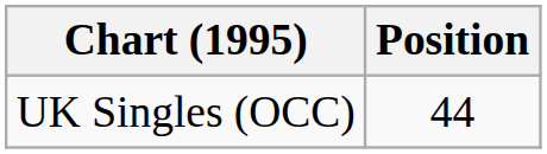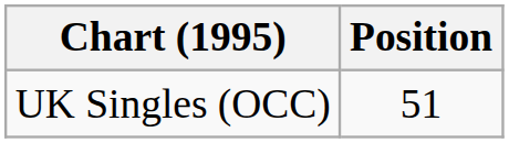 <table class="wikitable">
 <tr>
 <th>Chart (1995)</th>
 <th>Position</th>
 </tr>
 <tr>
 <td>UK Singles (OCC)</td>
-<td align="center">44</td>
+<td align="center">51</td>
 </tr>
 </table>
